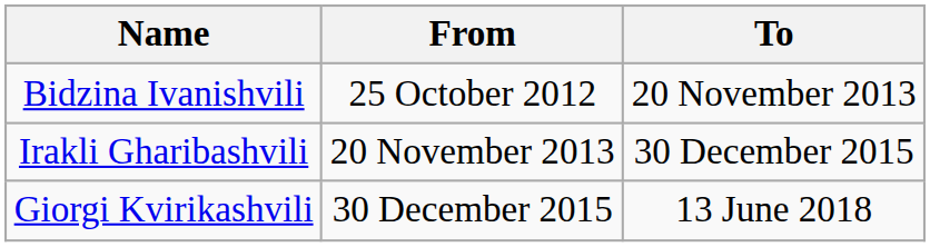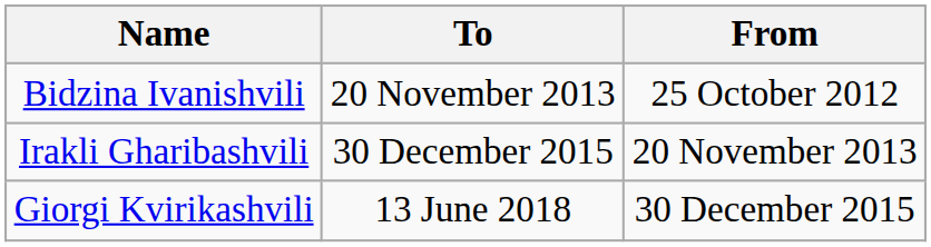 <table class="wikitable plainrowheaders" style="text-align:center;">
 <tr>
 <th>Name</th>
+<th>To</th>
 <th>From</th>
-<th>To</th>
 </tr>
 <tr>
 <td><a href='#'>Bidzina Ivanishvili</a></td>
+<td>20 November 2013</td>
 <td>25 October 2012</td>
+</tr>
+<tr>
+<td><a href='#'>Irakli Gharibashvili</a></td>
+<td>30 December 2015</td>
 <td>20 November 2013</td>
 </tr>
 <tr>
-<td><a href='#'>Irakli Gharibashvili</a></td>
-<td>20 November 2013</td>
+<td><a href='#'>Giorgi Kvirikashvili</a></td>
+<td>13 June 2018</td>
 <td>30 December 2015</td>
 </tr>
-<tr>
-<td><a href='#'>Giorgi Kvirikashvili</a></td>
-<td>30 December 2015</td>
-<td>13 June 2018</td>
-</tr>
 </table>
